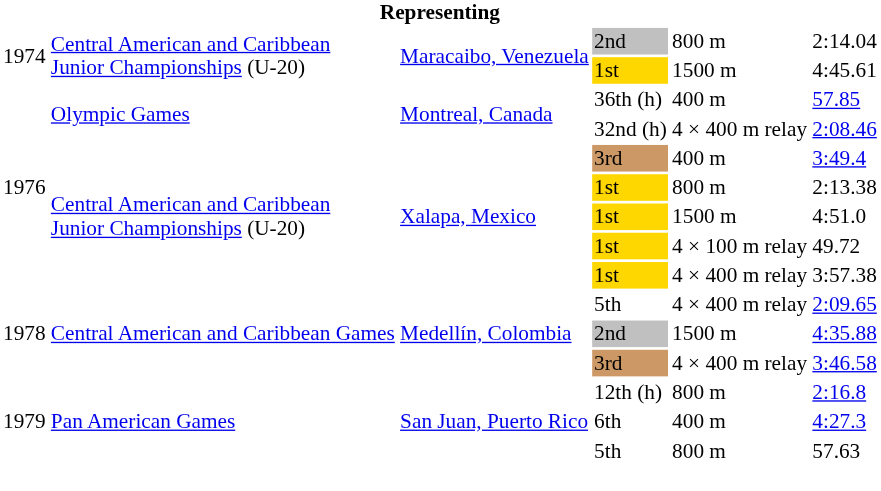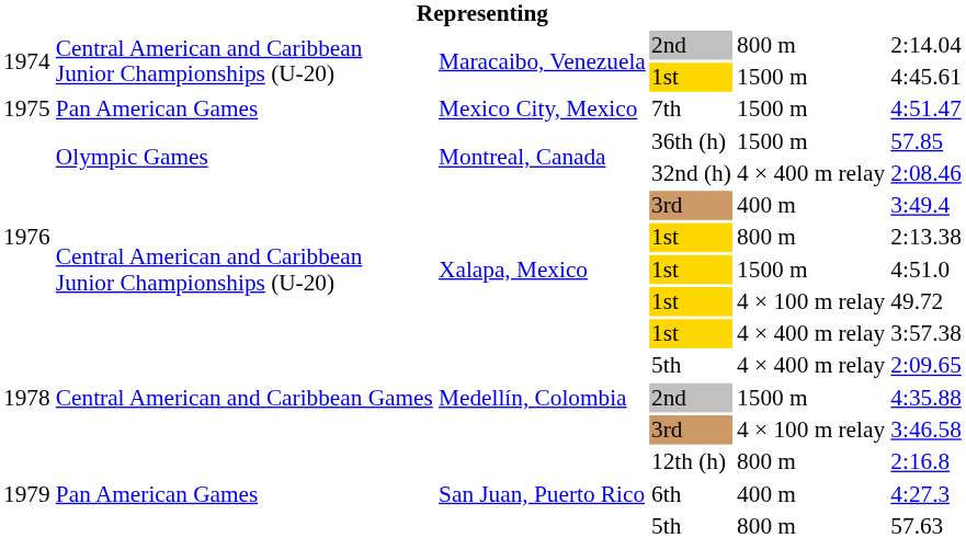 <table>
 <tr>
 <th colspan="6">Representing </th>
 </tr>
 <tr>
 <td rowspan=2>1974</td>
 <td rowspan=2><a href='#'>Central American and Caribbean<br>Junior Championships</a> (U-20)</td>
 <td rowspan=2><a href='#'>Maracaibo, Venezuela</a></td>
 <td bgcolor=silver>2nd</td>
 <td>800 m</td>
 <td>2:14.04</td>
 </tr>
 <tr>
 <td bgcolor=gold>1st</td>
 <td>1500 m</td>
 <td>4:45.61</td>
 </tr>
 <tr>
+<td>1975</td>
+<td><a href='#'>Pan American Games</a></td>
+<td><a href='#'>Mexico City, Mexico</a></td>
+<td>7th</td>
+<td>1500 m</td>
+<td><a href='#'>4:51.47</a></td>
+</tr>
+<tr>
 <td rowspan=7>1976</td>
 <td rowspan=2><a href='#'>Olympic Games</a></td>
 <td rowspan=2><a href='#'>Montreal, Canada</a></td>
 <td>36th (h)</td>
-<td>400 m</td>
+<td>1500 m</td>
 <td><a href='#'>57.85</a></td>
 </tr>
 <tr>
 <td>32nd (h)</td>
 <td>4 × 400 m relay</td>
 <td><a href='#'>2:08.46</a></td>
 </tr>
 <tr>
 <td rowspan=5><a href='#'>Central American and Caribbean<br>Junior Championships</a> (U-20)</td>
 <td rowspan=5><a href='#'>Xalapa, Mexico</a></td>
 <td bgcolor=cc9966>3rd</td>
 <td>400 m</td>
 <td><a href='#'>3:49.4</a></td>
 </tr>
 <tr>
 <td bgcolor=gold>1st</td>
 <td>800 m</td>
 <td>2:13.38</td>
 </tr>
 <tr>
 <td bgcolor=gold>1st</td>
 <td>1500 m</td>
 <td>4:51.0</td>
 </tr>
 <tr>
 <td bgcolor=gold>1st</td>
 <td>4 × 100 m relay</td>
 <td>49.72</td>
 </tr>
 <tr>
 <td bgcolor=gold>1st</td>
 <td>4 × 400 m relay</td>
 <td>3:57.38</td>
 </tr>
 <tr>
 <td rowspan=3>1978</td>
 <td rowspan=3><a href='#'>Central American and Caribbean Games</a></td>
 <td rowspan=3><a href='#'>Medellín, Colombia</a></td>
 <td>5th</td>
 <td>4 × 400 m relay</td>
 <td><a href='#'>2:09.65</a></td>
 </tr>
 <tr>
 <td bgcolor=silver>2nd</td>
 <td>1500 m</td>
 <td><a href='#'>4:35.88</a></td>
 </tr>
 <tr>
 <td bgcolor=cc9966>3rd</td>
-<td>4 × 400 m relay</td>
+<td>4 × 100 m relay</td>
 <td><a href='#'>3:46.58</a></td>
 </tr>
 <tr>
 <td rowspan=3>1979</td>
 <td rowspan=3><a href='#'>Pan American Games</a></td>
 <td rowspan=3><a href='#'>San Juan, Puerto Rico</a></td>
 <td>12th (h)</td>
 <td>800 m</td>
 <td><a href='#'>2:16.8</a></td>
 </tr>
 <tr>
 <td>6th</td>
 <td>400 m</td>
 <td><a href='#'>4:27.3</a></td>
 </tr>
 <tr>
 <td>5th</td>
 <td>800 m</td>
 <td>57.63</td>
 </tr>
 </table>
